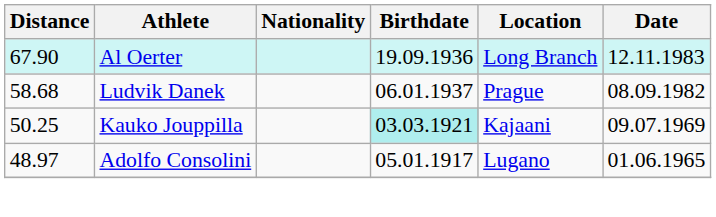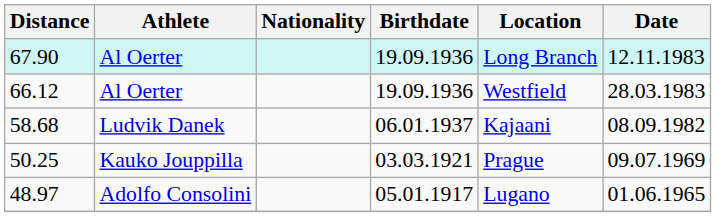 <table class="wikitable">
 <tr>
 <th>Distance</th>
 <th>Athlete</th>
 <th>Nationality</th>
 <th>Birthdate</th>
 <th>Location</th>
 <th>Date</th>
 </tr>
 <tr bgcolor=#CEF6F5>
 <td>67.90</td>
 <td><a href='#'>Al Oerter</a></td>
 <td></td>
 <td>19.09.1936</td>
 <td><a href='#'>Long Branch</a></td>
 <td>12.11.1983</td>
 </tr>
 <tr>
+<td>66.12</td>
+<td><a href='#'>Al Oerter</a></td>
+<td></td>
+<td>19.09.1936</td>
+<td><a href='#'>Westfield</a></td>
+<td>28.03.1983</td>
+</tr>
+<tr>
 <td>58.68</td>
 <td><a href='#'>Ludvik Danek</a></td>
 <td></td>
 <td>06.01.1937</td>
-<td><a href='#'>Prague</a></td>
+<td><a href='#'>Kajaani</a></td>
 <td>08.09.1982</td>
 </tr>
 <tr>
 <td>50.25</td>
 <td><a href='#'>Kauko Jouppilla</a></td>
 <td></td>
-<td style="background: paleturquoise;">03.03.1921</td>
-<td><a href='#'>Kajaani</a></td>
+<td>03.03.1921</td>
+<td><a href='#'>Prague</a></td>
 <td>09.07.1969</td>
 </tr>
 <tr>
 <td>48.97</td>
 <td><a href='#'>Adolfo Consolini</a></td>
 <td></td>
 <td>05.01.1917</td>
 <td><a href='#'>Lugano</a></td>
 <td>01.06.1965</td>
 </tr>
 <tr>
 </tr>
 </table>
